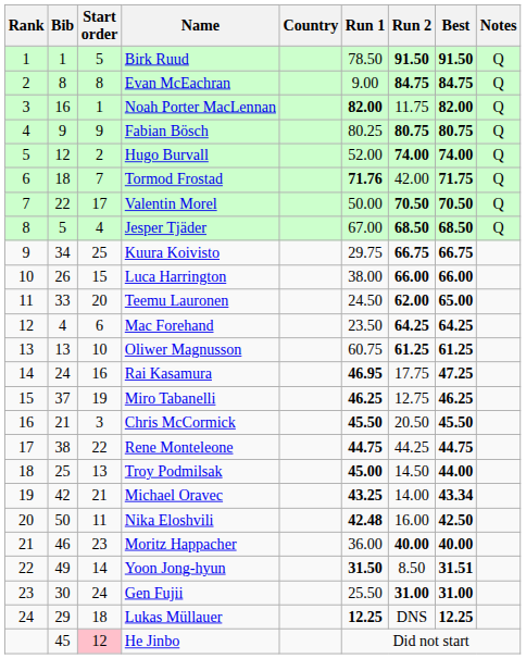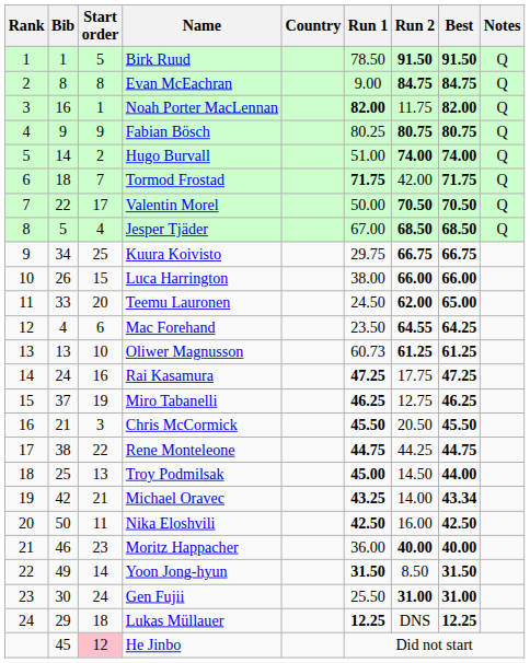 <table class="wikitable sortable" style="text-align:center">
 <tr>
 <th>Rank</th>
 <th>Bib</th>
 <th>Start<br>order</th>
 <th>Name</th>
 <th>Country</th>
 <th>Run 1</th>
 <th>Run 2</th>
 <th>Best</th>
 <th>Notes</th>
 </tr>
 <tr bgcolor=ccffcc>
 <td>1</td>
 <td>1</td>
 <td>5</td>
 <td align=left><a href='#'>Birk Ruud</a></td>
 <td align=left></td>
 <td>78.50</td>
 <td><strong>91.50</strong></td>
 <td><strong>91.50</strong></td>
 <td>Q</td>
 </tr>
 <tr bgcolor=ccffcc>
 <td>2</td>
 <td>8</td>
 <td>8</td>
 <td align=left><a href='#'>Evan McEachran</a></td>
 <td align=left></td>
 <td>9.00</td>
 <td><strong>84.75</strong></td>
 <td><strong>84.75</strong></td>
 <td>Q</td>
 </tr>
 <tr bgcolor=ccffcc>
 <td>3</td>
 <td>16</td>
 <td>1</td>
 <td align=left><a href='#'>Noah Porter MacLennan</a></td>
 <td align=left></td>
 <td><strong>82.00</strong></td>
 <td>11.75</td>
 <td><strong>82.00</strong></td>
 <td>Q</td>
 </tr>
 <tr bgcolor=ccffcc>
 <td>4</td>
 <td>9</td>
 <td>9</td>
 <td align=left><a href='#'>Fabian Bösch</a></td>
 <td align=left></td>
 <td>80.25</td>
 <td><strong>80.75</strong></td>
 <td><strong>80.75</strong></td>
 <td>Q</td>
 </tr>
 <tr bgcolor=ccffcc>
 <td>5</td>
-<td>12</td>
+<td>14</td>
 <td>2</td>
 <td align=left><a href='#'>Hugo Burvall</a></td>
 <td align=left></td>
-<td>52.00</td>
+<td>51.00</td>
 <td><strong>74.00</strong></td>
 <td><strong>74.00</strong></td>
 <td>Q</td>
 </tr>
 <tr bgcolor=ccffcc>
 <td>6</td>
 <td>18</td>
 <td>7</td>
 <td align=left><a href='#'>Tormod Frostad</a></td>
 <td align=left></td>
-<td><strong>71.76</strong></td>
+<td><strong>71.75</strong></td>
 <td>42.00</td>
 <td><strong>71.75</strong></td>
 <td>Q</td>
 </tr>
 <tr bgcolor=ccffcc>
 <td>7</td>
 <td>22</td>
 <td>17</td>
 <td align=left><a href='#'>Valentin Morel</a></td>
 <td align=left></td>
 <td>50.00</td>
 <td><strong>70.50</strong></td>
 <td><strong>70.50</strong></td>
 <td>Q</td>
 </tr>
 <tr bgcolor=ccffcc>
 <td>8</td>
 <td>5</td>
 <td>4</td>
 <td align=left><a href='#'>Jesper Tjäder</a></td>
 <td align=left></td>
 <td>67.00</td>
 <td><strong>68.50</strong></td>
 <td><strong>68.50</strong></td>
 <td>Q</td>
 </tr>
 <tr>
 <td>9</td>
 <td>34</td>
 <td>25</td>
 <td align=left><a href='#'>Kuura Koivisto</a></td>
 <td align=left></td>
 <td>29.75</td>
 <td><strong>66.75</strong></td>
 <td><strong>66.75</strong></td>
 <td></td>
 </tr>
 <tr>
 <td>10</td>
 <td>26</td>
 <td>15</td>
 <td align=left><a href='#'>Luca Harrington</a></td>
 <td align=left></td>
 <td>38.00</td>
 <td><strong>66.00</strong></td>
 <td><strong>66.00</strong></td>
 <td></td>
 </tr>
 <tr>
 <td>11</td>
 <td>33</td>
 <td>20</td>
 <td align=left><a href='#'>Teemu Lauronen</a></td>
 <td align=left></td>
 <td>24.50</td>
 <td><strong>62.00</strong></td>
 <td><strong>65.00</strong></td>
 <td></td>
 </tr>
 <tr>
 <td>12</td>
 <td>4</td>
 <td>6</td>
 <td align=left><a href='#'>Mac Forehand</a></td>
 <td align=left></td>
 <td>23.50</td>
-<td><strong>64.25</strong></td>
+<td><strong>64.55</strong></td>
 <td><strong>64.25</strong></td>
 <td></td>
 </tr>
 <tr>
 <td>13</td>
 <td>13</td>
 <td>10</td>
 <td align=left><a href='#'>Oliwer Magnusson</a></td>
 <td align=left></td>
-<td>60.75</td>
+<td>60.73</td>
 <td><strong>61.25</strong></td>
 <td><strong>61.25</strong></td>
 <td></td>
 </tr>
 <tr>
 <td>14</td>
 <td>24</td>
 <td>16</td>
 <td align=left><a href='#'>Rai Kasamura</a></td>
 <td align=left></td>
-<td><strong>46.95</strong></td>
+<td><strong>47.25</strong></td>
 <td>17.75</td>
 <td><strong>47.25</strong></td>
 <td></td>
 </tr>
 <tr>
 <td>15</td>
 <td>37</td>
 <td>19</td>
 <td align=left><a href='#'>Miro Tabanelli</a></td>
 <td align=left></td>
 <td><strong>46.25</strong></td>
 <td>12.75</td>
 <td><strong>46.25</strong></td>
 <td></td>
 </tr>
 <tr>
 <td>16</td>
 <td>21</td>
 <td>3</td>
 <td align=left><a href='#'>Chris McCormick</a></td>
 <td align=left></td>
 <td><strong>45.50</strong></td>
 <td>20.50</td>
 <td><strong>45.50</strong></td>
 <td></td>
 </tr>
 <tr>
 <td>17</td>
 <td>38</td>
 <td>22</td>
 <td align=left><a href='#'>Rene Monteleone</a></td>
 <td align=left></td>
 <td><strong>44.75</strong></td>
 <td>44.25</td>
 <td><strong>44.75</strong></td>
 <td></td>
 </tr>
 <tr>
 <td>18</td>
 <td>25</td>
 <td>13</td>
 <td align=left><a href='#'>Troy Podmilsak</a></td>
 <td align=left></td>
 <td><strong>45.00</strong></td>
 <td>14.50</td>
 <td><strong>44.00</strong></td>
 <td></td>
 </tr>
 <tr>
 <td>19</td>
 <td>42</td>
 <td>21</td>
 <td align=left><a href='#'>Michael Oravec</a></td>
 <td align=left></td>
 <td><strong>43.25</strong></td>
 <td>14.00</td>
 <td><strong>43.34</strong></td>
 <td></td>
 </tr>
 <tr>
 <td>20</td>
 <td>50</td>
 <td>11</td>
 <td align=left><a href='#'>Nika Eloshvili</a></td>
 <td align=left></td>
-<td><strong>42.48</strong></td>
+<td><strong>42.50</strong></td>
 <td>16.00</td>
 <td><strong>42.50</strong></td>
 <td></td>
 </tr>
 <tr>
 <td>21</td>
 <td>46</td>
 <td>23</td>
 <td align=left><a href='#'>Moritz Happacher</a></td>
 <td align=left></td>
 <td>36.00</td>
 <td><strong>40.00</strong></td>
 <td><strong>40.00</strong></td>
 <td></td>
 </tr>
 <tr>
 <td>22</td>
 <td>49</td>
 <td>14</td>
 <td align=left><a href='#'>Yoon Jong-hyun</a></td>
 <td align=left></td>
 <td><strong>31.50</strong></td>
 <td>8.50</td>
-<td><strong>31.51</strong></td>
+<td><strong>31.50</strong></td>
 <td></td>
 </tr>
 <tr>
 <td>23</td>
 <td>30</td>
 <td>24</td>
 <td align=left><a href='#'>Gen Fujii</a></td>
 <td align=left></td>
 <td>25.50</td>
 <td><strong>31.00</strong></td>
 <td><strong>31.00</strong></td>
 <td></td>
 </tr>
 <tr>
 <td>24</td>
 <td>29</td>
 <td>18</td>
 <td align=left><a href='#'>Lukas Müllauer</a></td>
 <td align=left></td>
 <td><strong>12.25</strong></td>
 <td>DNS</td>
 <td><strong>12.25</strong></td>
 <td></td>
 </tr>
 <tr>
 <td></td>
 <td>45</td>
 <td style="background: pink;">12</td>
 <td align=left><a href='#'>He Jinbo</a></td>
 <td align=left></td>
 <td colspan=4>Did not start</td>
 </tr>
 </table>
